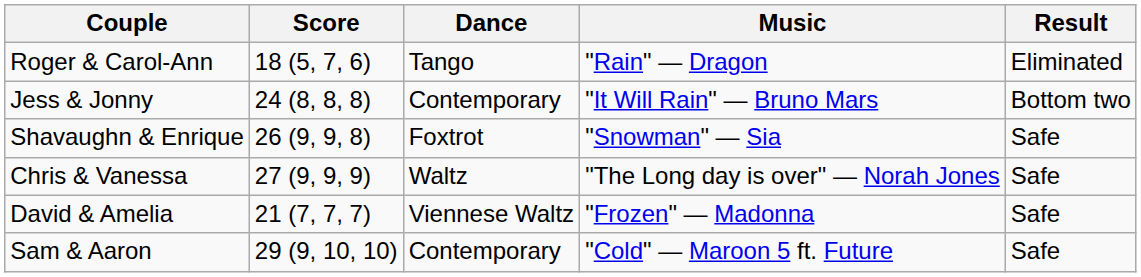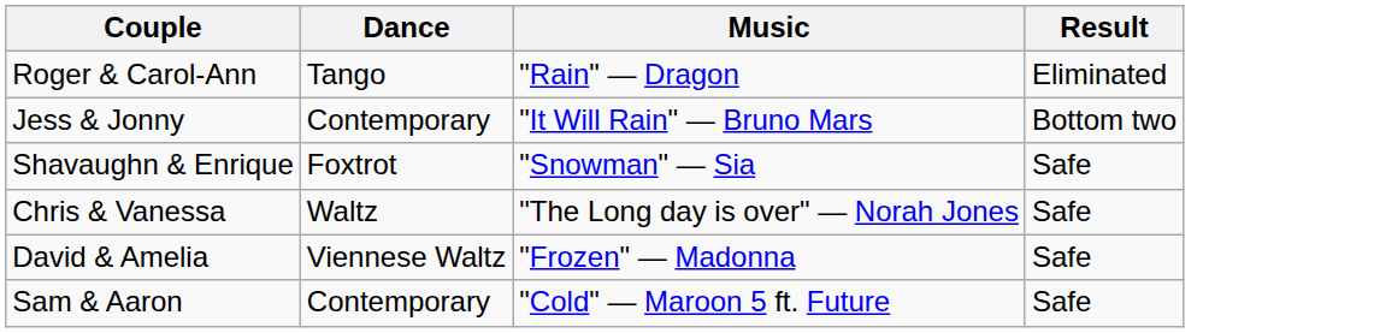 <table class="wikitable sortable">
 <tr>
 <th rowspan="1">Couple</th>
-<th colspan="1">Score</th>
 <th rowspan="1">Dance</th>
 <th rowspan="1">Music</th>
 <th rowspan="1">Result</th>
 </tr>
 <tr>
 <td>Roger & Carol-Ann</td>
-<td>18 (5, 7, 6)</td>
 <td>Tango</td>
 <td>"<a href='#'>Rain</a>" — <a href='#'>Dragon</a></td>
 <td>Eliminated</td>
 </tr>
 <tr>
 <td>Jess & Jonny</td>
-<td>24 (8, 8, 8)</td>
 <td>Contemporary</td>
 <td>"<a href='#'>It Will Rain</a>" — <a href='#'>Bruno Mars</a></td>
 <td>Bottom two</td>
 </tr>
 <tr>
 <td>Shavaughn & Enrique</td>
-<td>26 (9, 9, 8)</td>
 <td>Foxtrot</td>
 <td>"<a href='#'>Snowman</a>" — <a href='#'>Sia</a></td>
 <td>Safe</td>
 </tr>
 <tr>
 <td>Chris & Vanessa</td>
-<td>27 (9, 9, 9)</td>
 <td>Waltz</td>
 <td>"The Long day is over" — <a href='#'>Norah Jones</a></td>
 <td>Safe</td>
 </tr>
 <tr>
 <td>David & Amelia</td>
-<td>21 (7, 7, 7)</td>
 <td>Viennese Waltz</td>
 <td>"<a href='#'>Frozen</a>" — <a href='#'>Madonna</a></td>
 <td>Safe</td>
 </tr>
 <tr>
 <td>Sam & Aaron</td>
-<td>29 (9, 10, 10)</td>
 <td>Contemporary</td>
 <td>"<a href='#'>Cold</a>" — <a href='#'>Maroon 5</a> ft. <a href='#'>Future</a></td>
 <td>Safe</td>
 </tr>
 </table>
